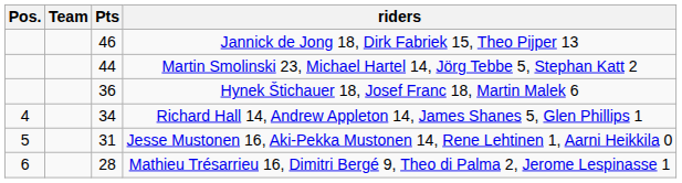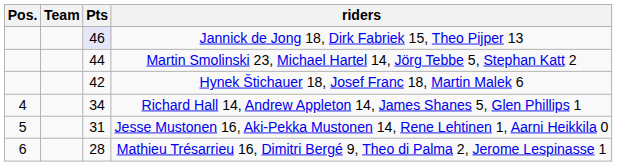 <table class=wikitable>
 <tr>
 <th>Pos.</th>
 <th>Team</th>
 <th>Pts</th>
 <th>riders</th>
 </tr>
 <tr align=center>
 <td></td>
 <td align=left></td>
-<td>46</td>
+<td style="background: lavender;">46</td>
 <td><a href='#'>Jannick de Jong</a> 18, <a href='#'>Dirk Fabriek</a> 15, <a href='#'>Theo Pijper</a> 13</td>
 </tr>
 <tr align=center>
 <td></td>
 <td align=left></td>
 <td>44</td>
 <td><a href='#'>Martin Smolinski</a> 23, <a href='#'>Michael Hartel</a> 14, <a href='#'>Jörg Tebbe</a> 5, <a href='#'>Stephan Katt</a> 2</td>
 </tr>
 <tr align=center>
 <td></td>
 <td align=left></td>
-<td>36</td>
+<td>42</td>
 <td><a href='#'>Hynek Štichauer</a> 18, <a href='#'>Josef Franc</a> 18, <a href='#'>Martin Malek</a> 6</td>
 </tr>
 <tr align=center>
 <td>4</td>
 <td align=left></td>
 <td>34</td>
 <td><a href='#'>Richard Hall</a> 14, <a href='#'>Andrew Appleton</a> 14, <a href='#'>James Shanes</a> 5, <a href='#'>Glen Phillips</a> 1</td>
 </tr>
 <tr align=center>
 <td>5</td>
 <td align=left></td>
 <td>31</td>
 <td><a href='#'>Jesse Mustonen</a> 16, <a href='#'>Aki-Pekka Mustonen</a> 14, <a href='#'>Rene Lehtinen</a> 1, <a href='#'>Aarni Heikkila</a> 0</td>
 </tr>
 <tr align=center>
 <td>6</td>
 <td align=left></td>
 <td>28</td>
 <td><a href='#'>Mathieu Trésarrieu</a> 16, <a href='#'>Dimitri Bergé</a> 9, <a href='#'>Theo di Palma</a> 2, <a href='#'>Jerome Lespinasse</a> 1</td>
 </tr>
 </table>
